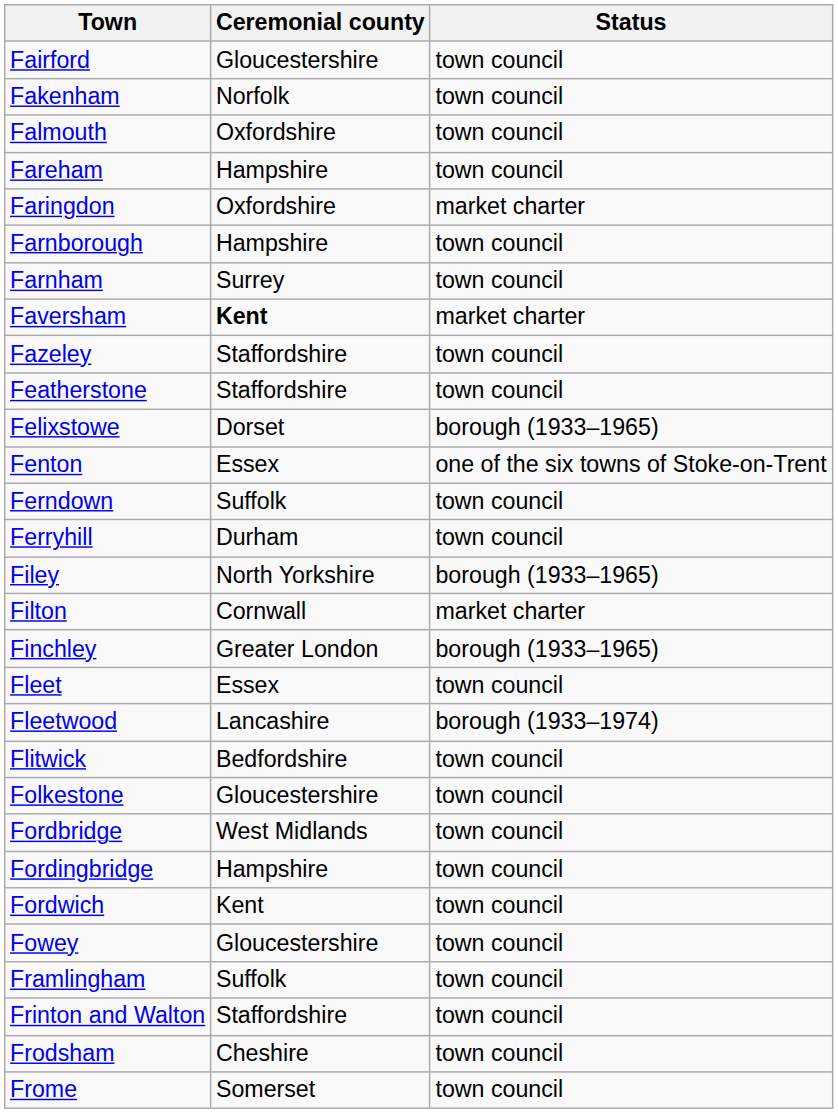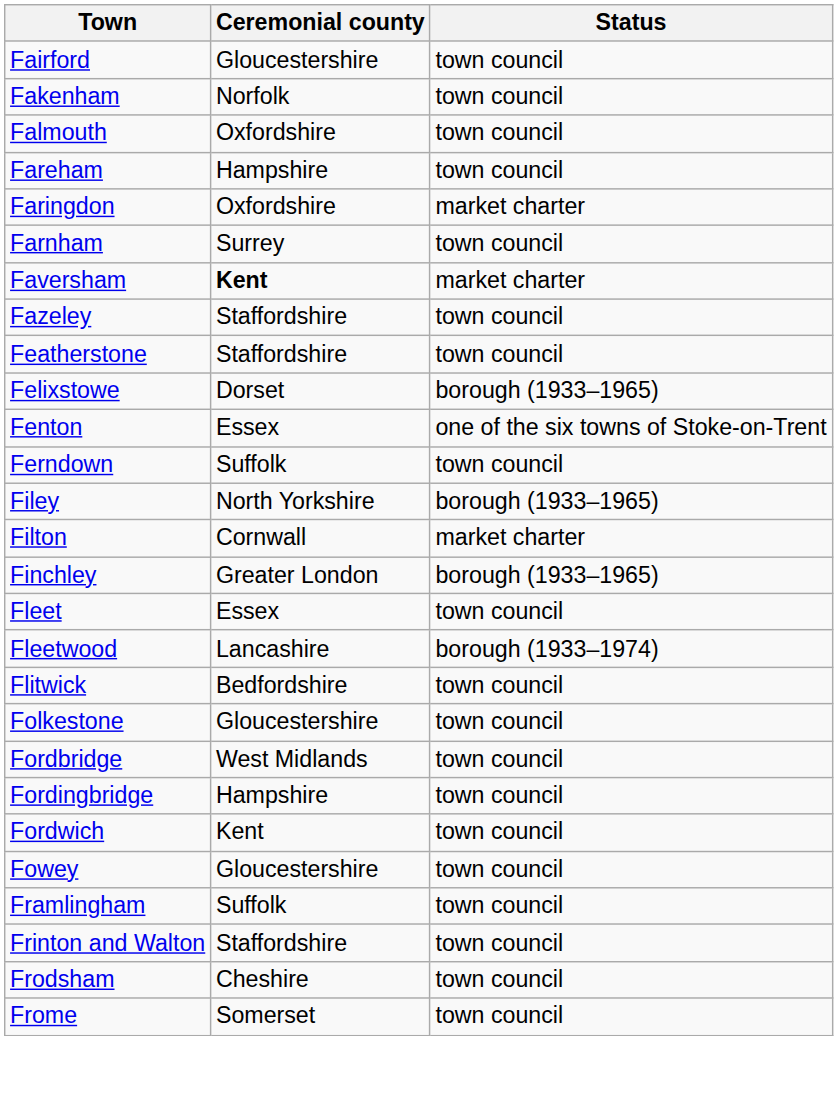 <table class="wikitable sortable">
 <tr>
 <th>Town</th>
 <th>Ceremonial county</th>
 <th>Status</th>
 </tr>
 <tr>
 <td><a href='#'>Fairford</a></td>
 <td>Gloucestershire</td>
 <td>town council</td>
 </tr>
 <tr>
 <td><a href='#'>Fakenham</a></td>
 <td>Norfolk</td>
 <td>town council</td>
 </tr>
 <tr>
 <td><a href='#'>Falmouth</a></td>
 <td>Oxfordshire</td>
 <td>town council</td>
 </tr>
 <tr>
 <td><a href='#'>Fareham</a></td>
 <td>Hampshire</td>
 <td>town council</td>
 </tr>
 <tr>
 <td><a href='#'>Faringdon</a></td>
 <td>Oxfordshire</td>
 <td>market charter</td>
-</tr>
-<tr>
-<td><a href='#'>Farnborough</a></td>
-<td>Hampshire</td>
-<td>town council</td>
 </tr>
 <tr>
 <td><a href='#'>Farnham</a></td>
 <td>Surrey</td>
 <td>town council</td>
 </tr>
 <tr>
 <td><a href='#'>Faversham</a></td>
 <td><strong>Kent</strong></td>
 <td>market charter</td>
 </tr>
 <tr>
 <td><a href='#'>Fazeley</a></td>
 <td>Staffordshire</td>
 <td>town council</td>
 </tr>
 <tr>
 <td><a href='#'>Featherstone</a></td>
 <td>Staffordshire</td>
 <td>town council</td>
 </tr>
 <tr>
 <td><a href='#'>Felixstowe</a></td>
 <td>Dorset</td>
 <td>borough (1933–1965)</td>
 </tr>
 <tr>
 <td><a href='#'>Fenton</a></td>
 <td>Essex</td>
 <td>one of the six towns of Stoke-on-Trent</td>
 </tr>
 <tr>
 <td><a href='#'>Ferndown</a></td>
 <td>Suffolk</td>
-<td>town council</td>
-</tr>
-<tr>
-<td><a href='#'>Ferryhill</a></td>
-<td>Durham</td>
 <td>town council</td>
 </tr>
 <tr>
 <td><a href='#'>Filey</a></td>
 <td>North Yorkshire</td>
 <td>borough (1933–1965)</td>
 </tr>
 <tr>
 <td><a href='#'>Filton</a></td>
 <td>Cornwall</td>
 <td>market charter</td>
 </tr>
 <tr>
 <td><a href='#'>Finchley</a></td>
 <td>Greater London</td>
 <td>borough (1933–1965)</td>
 </tr>
 <tr>
 <td><a href='#'>Fleet</a></td>
 <td>Essex</td>
 <td>town council</td>
 </tr>
 <tr>
 <td><a href='#'>Fleetwood</a></td>
 <td>Lancashire</td>
 <td>borough (1933–1974)</td>
 </tr>
 <tr>
 <td><a href='#'>Flitwick</a></td>
 <td>Bedfordshire</td>
 <td>town council</td>
 </tr>
 <tr>
 <td><a href='#'>Folkestone</a></td>
 <td>Gloucestershire</td>
 <td>town council</td>
 </tr>
 <tr>
 <td><a href='#'>Fordbridge</a></td>
 <td>West Midlands</td>
 <td>town council</td>
 </tr>
 <tr>
 <td><a href='#'>Fordingbridge</a></td>
 <td>Hampshire</td>
 <td>town council</td>
 </tr>
 <tr>
 <td><a href='#'>Fordwich</a></td>
 <td>Kent</td>
 <td>town council</td>
 </tr>
 <tr>
 <td><a href='#'>Fowey</a></td>
 <td>Gloucestershire</td>
 <td>town council</td>
 </tr>
 <tr>
 <td><a href='#'>Framlingham</a></td>
 <td>Suffolk</td>
 <td>town council</td>
 </tr>
 <tr>
 <td><a href='#'>Frinton and Walton</a></td>
 <td>Staffordshire</td>
 <td>town council</td>
 </tr>
 <tr>
 <td><a href='#'>Frodsham</a></td>
 <td>Cheshire</td>
 <td>town council</td>
 </tr>
 <tr>
 <td><a href='#'>Frome</a></td>
 <td>Somerset</td>
 <td>town council</td>
 </tr>
 </table>
